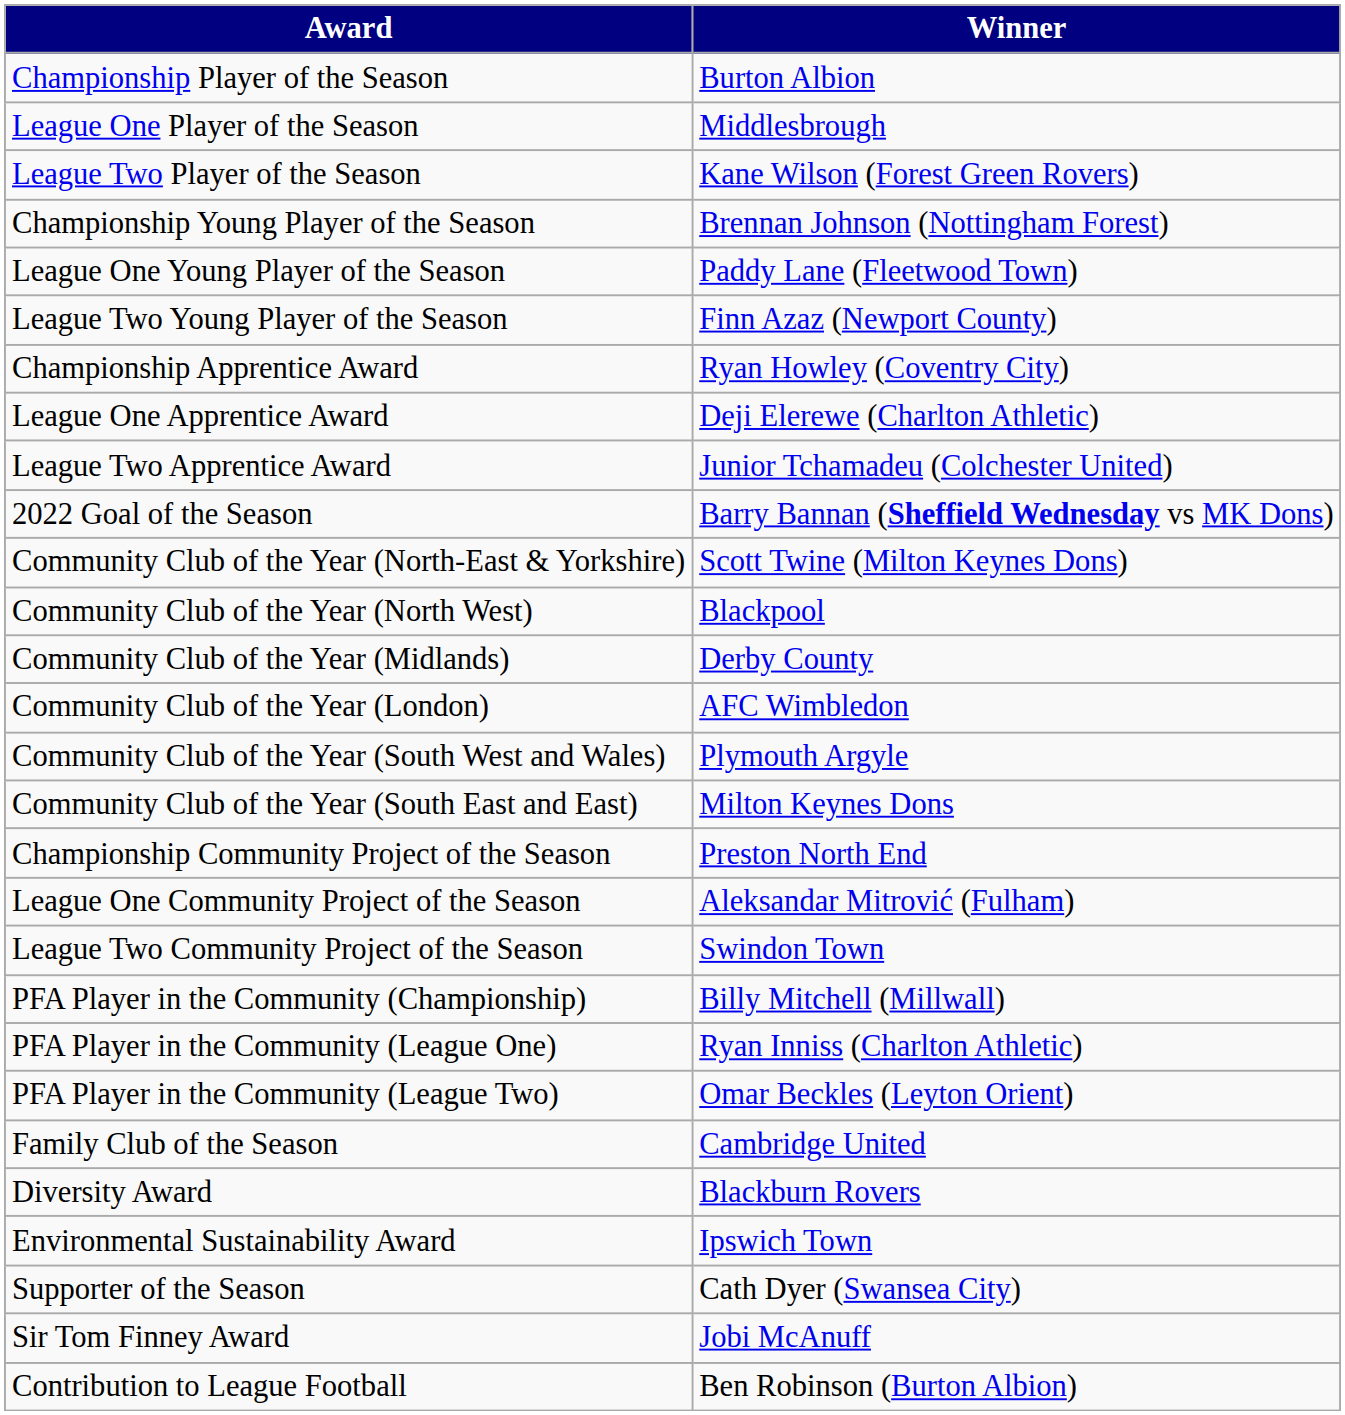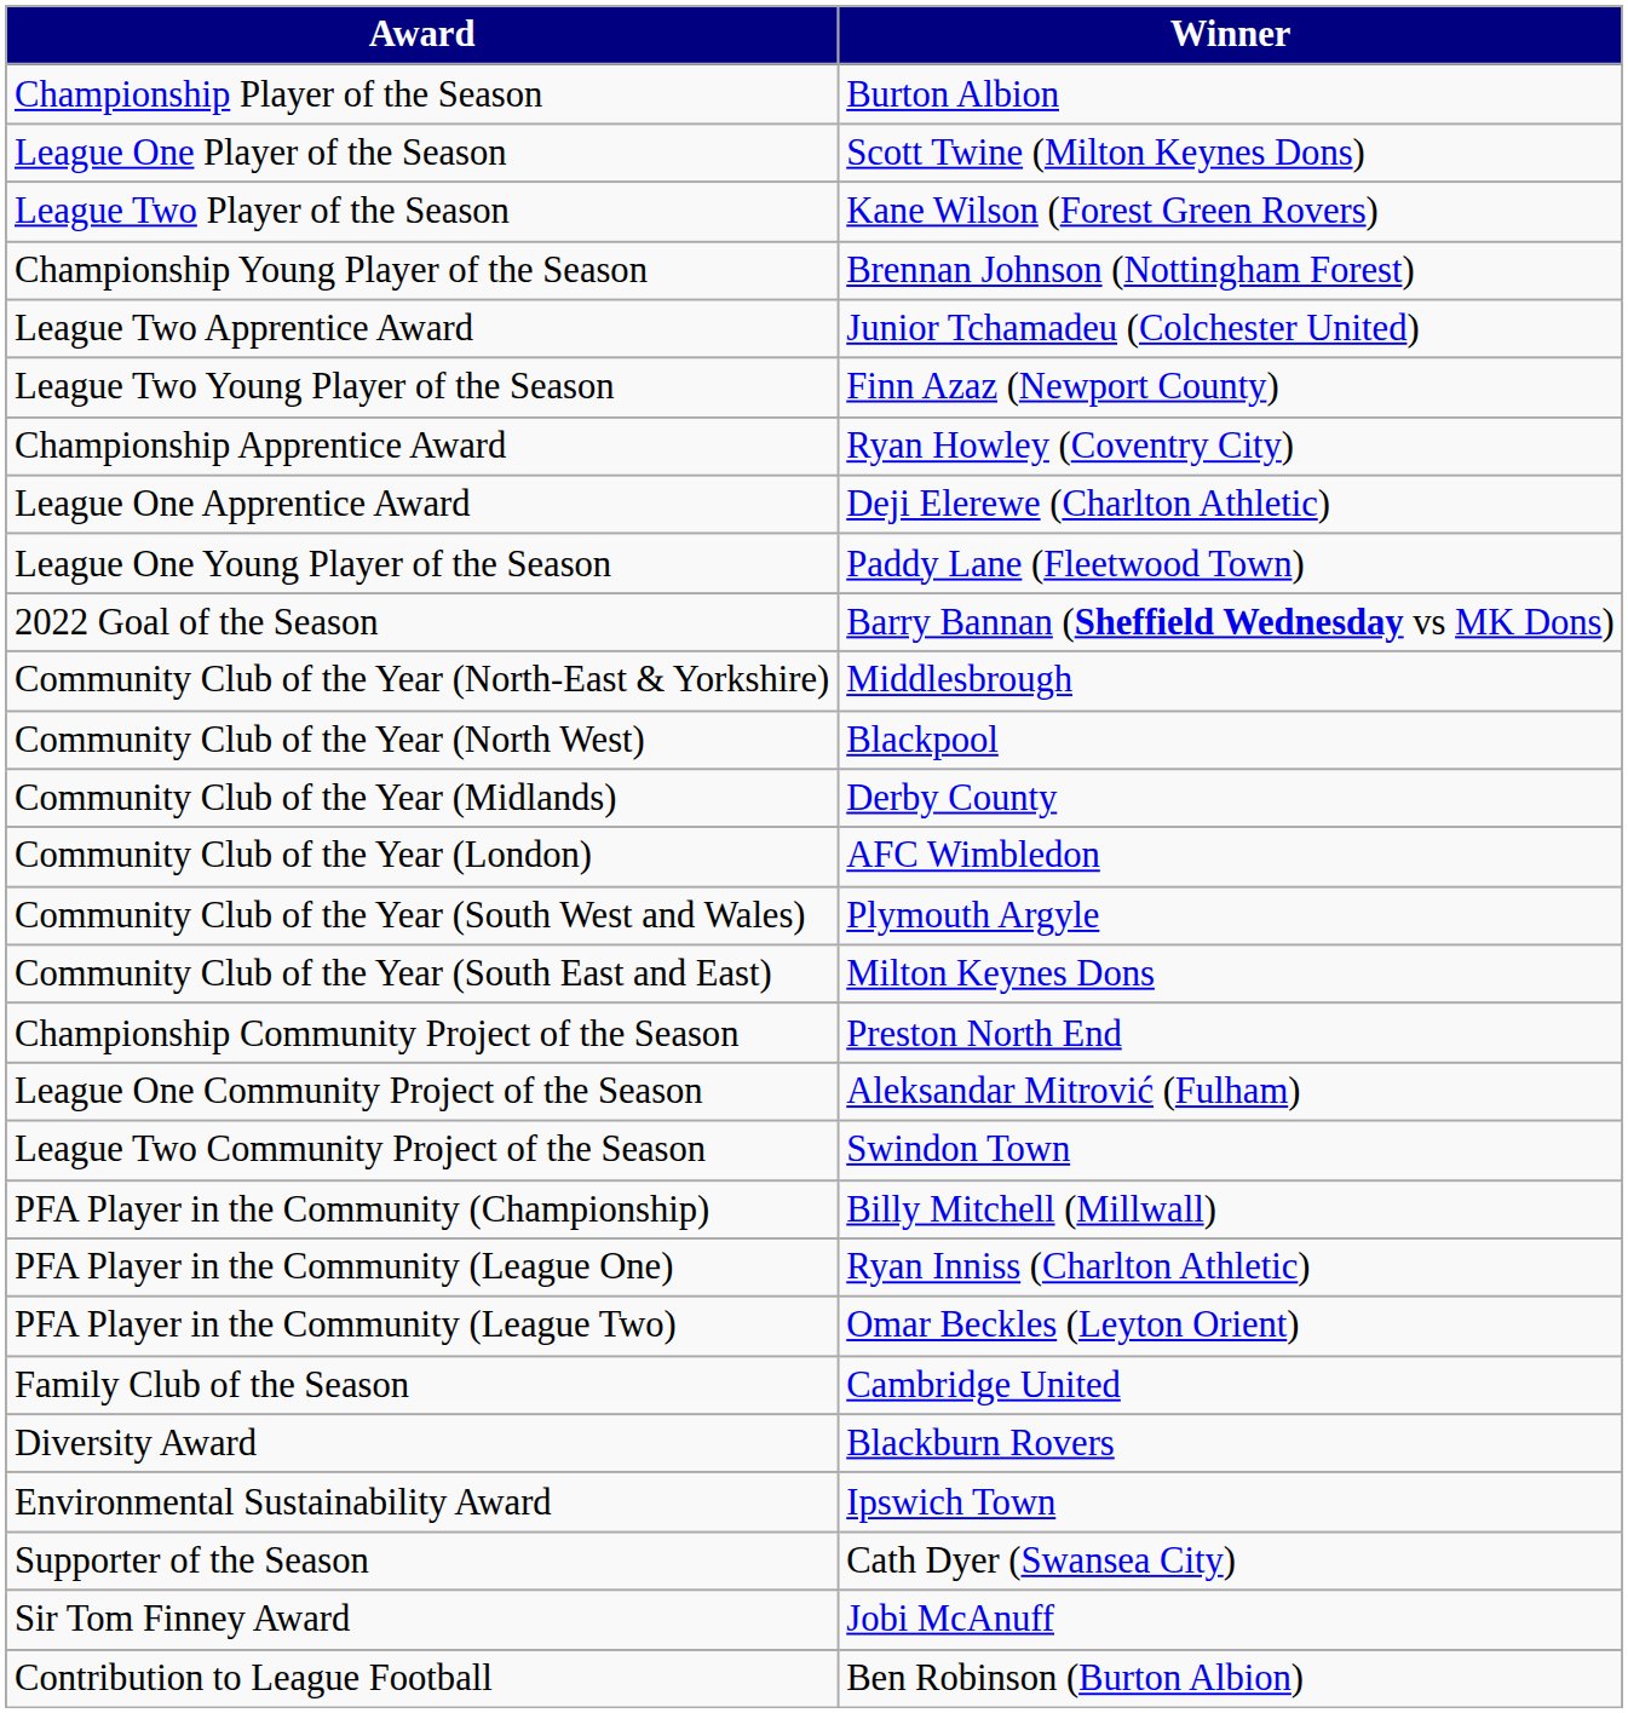 <table class="wikitable">
 <tr>
 <th style="background-color: navy; color: white;">Award</th>
 <th style="background-color: navy; color: white;">Winner</th>
 </tr>
 <tr>
 <td><a href='#'>Championship</a> Player of the Season</td>
 <td><a href='#'>Burton Albion</a></td>
 </tr>
 <tr>
 <td><a href='#'>League One</a> Player of the Season</td>
-<td><a href='#'>Middlesbrough</a></td>
+<td><a href='#'>Scott Twine</a> (<a href='#'>Milton Keynes Dons</a>)</td>
 </tr>
 <tr>
 <td><a href='#'>League Two</a> Player of the Season</td>
 <td><a href='#'>Kane Wilson</a> (<a href='#'>Forest Green Rovers</a>)</td>
 </tr>
 <tr>
 <td>Championship Young Player of the Season</td>
 <td><a href='#'>Brennan Johnson</a> (<a href='#'>Nottingham Forest</a>)</td>
 </tr>
 <tr>
-<td>League One Young Player of the Season</td>
-<td><a href='#'>Paddy Lane</a> (<a href='#'>Fleetwood Town</a>)</td>
+<td>League Two Apprentice Award</td>
+<td><a href='#'>Junior Tchamadeu</a> (<a href='#'>Colchester United</a>)</td>
 </tr>
 <tr>
 <td>League Two Young Player of the Season</td>
 <td><a href='#'>Finn Azaz</a> (<a href='#'>Newport County</a>)</td>
 </tr>
 <tr>
 <td>Championship Apprentice Award</td>
 <td><a href='#'>Ryan Howley</a> (<a href='#'>Coventry City</a>)</td>
 </tr>
 <tr>
 <td>League One Apprentice Award</td>
 <td><a href='#'>Deji Elerewe</a> (<a href='#'>Charlton Athletic</a>)</td>
 </tr>
 <tr>
-<td>League Two Apprentice Award</td>
-<td><a href='#'>Junior Tchamadeu</a> (<a href='#'>Colchester United</a>)</td>
+<td>League One Young Player of the Season</td>
+<td><a href='#'>Paddy Lane</a> (<a href='#'>Fleetwood Town</a>)</td>
 </tr>
 <tr>
 <td>2022 Goal of the Season</td>
 <td><a href='#'>Barry Bannan</a> (<strong><a href='#'>Sheffield Wednesday</a></strong> vs <a href='#'>MK Dons</a>)</td>
 </tr>
 <tr>
 <td>Community Club of the Year (North-East & Yorkshire)</td>
-<td><a href='#'>Scott Twine</a> (<a href='#'>Milton Keynes Dons</a>)</td>
+<td><a href='#'>Middlesbrough</a></td>
 </tr>
 <tr>
 <td>Community Club of the Year (North West)</td>
 <td><a href='#'>Blackpool</a></td>
 </tr>
 <tr>
 <td>Community Club of the Year (Midlands)</td>
 <td><a href='#'>Derby County</a></td>
 </tr>
 <tr>
 <td>Community Club of the Year (London)</td>
 <td><a href='#'>AFC Wimbledon</a></td>
 </tr>
 <tr>
 <td>Community Club of the Year (South West and Wales)</td>
 <td><a href='#'>Plymouth Argyle</a></td>
 </tr>
 <tr>
 <td>Community Club of the Year (South East and East)</td>
 <td><a href='#'>Milton Keynes Dons</a></td>
 </tr>
 <tr>
 <td>Championship Community Project of the Season</td>
 <td><a href='#'>Preston North End</a></td>
 </tr>
 <tr>
 <td>League One Community Project of the Season</td>
 <td><a href='#'>Aleksandar Mitrović</a> (<a href='#'>Fulham</a>)</td>
 </tr>
 <tr>
 <td>League Two Community Project of the Season</td>
 <td><a href='#'>Swindon Town</a></td>
 </tr>
 <tr>
 <td>PFA Player in the Community (Championship)</td>
 <td><a href='#'>Billy Mitchell</a> (<a href='#'>Millwall</a>)</td>
 </tr>
 <tr>
 <td>PFA Player in the Community (League One)</td>
 <td><a href='#'>Ryan Inniss</a> (<a href='#'>Charlton Athletic</a>)</td>
 </tr>
 <tr>
 <td>PFA Player in the Community (League Two)</td>
 <td><a href='#'>Omar Beckles</a> (<a href='#'>Leyton Orient</a>)</td>
 </tr>
 <tr>
 <td>Family Club of the Season</td>
 <td><a href='#'>Cambridge United</a></td>
 </tr>
 <tr>
 <td>Diversity Award</td>
 <td><a href='#'>Blackburn Rovers</a></td>
 </tr>
 <tr>
 <td>Environmental Sustainability Award</td>
 <td><a href='#'>Ipswich Town</a></td>
 </tr>
 <tr>
 <td>Supporter of the Season</td>
 <td>Cath Dyer (<a href='#'>Swansea City</a>)</td>
 </tr>
 <tr>
 <td>Sir Tom Finney Award</td>
 <td><a href='#'>Jobi McAnuff</a></td>
 </tr>
 <tr>
 <td>Contribution to League Football</td>
 <td>Ben Robinson (<a href='#'>Burton Albion</a>)</td>
 </tr>
 <tr>
 </tr>
 </table>
